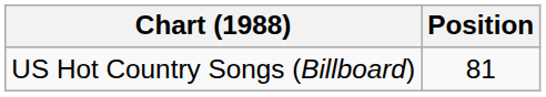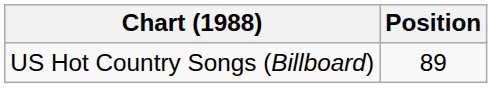 <table class="wikitable">
 <tr>
 <th>Chart (1988)</th>
 <th>Position</th>
 </tr>
 <tr>
 <td>US Hot Country Songs (<em>Billboard</em>)</td>
-<td align="center">81</td>
+<td align="center">89</td>
 </tr>
 </table>
